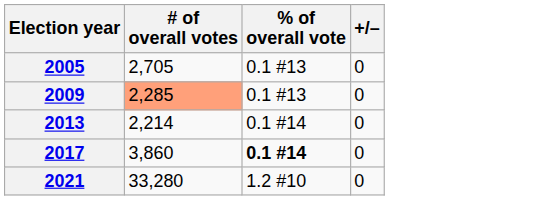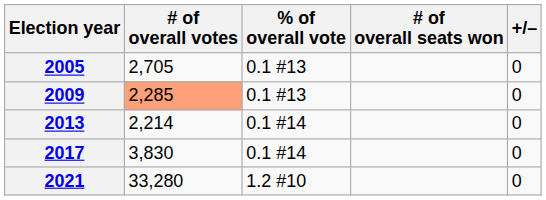 <table class=wikitable>
 <tr>
 <th>Election year</th>
 <th># of<br>overall votes</th>
 <th>% of<br>overall vote</th>
+<th># of<br>overall seats won</th>
 <th>+/–</th>
 </tr>
 <tr>
 <th><a href='#'>2005</a></th>
 <td>2,705</td>
 <td>0.1 #13</td>
+<td></td>
 <td> 0</td>
 </tr>
 <tr>
 <th><a href='#'>2009</a></th>
 <td style="background: lightsalmon;">2,285</td>
 <td>0.1 #13</td>
+<td></td>
 <td> 0</td>
 </tr>
 <tr>
 <th><a href='#'>2013</a></th>
 <td>2,214</td>
 <td>0.1 #14</td>
+<td></td>
 <td> 0</td>
 </tr>
 <tr>
 <th><a href='#'>2017</a></th>
-<td>3,860</td>
-<td><strong>0.1 #14</strong></td>
+<td>3,830</td>
+<td>0.1 #14</td>
+<td></td>
 <td> 0</td>
 </tr>
 <tr>
 <th><a href='#'>2021</a></th>
 <td>33,280</td>
 <td>1.2 #10</td>
+<td></td>
 <td> 0</td>
 </tr>
 </table>
